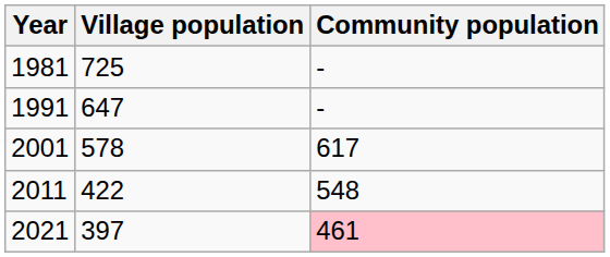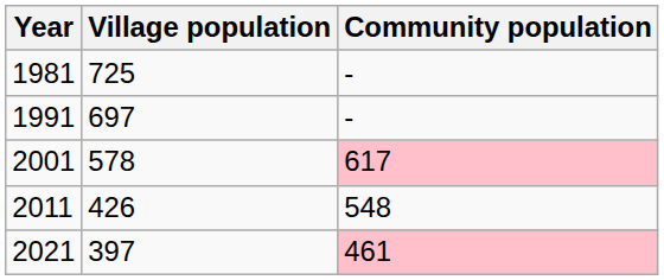 <table class="wikitable">
 <tr>
 <th>Year</th>
 <th>Village population</th>
 <th>Community population</th>
 </tr>
 <tr>
 <td>1981</td>
 <td>725</td>
 <td>-</td>
 </tr>
 <tr>
 <td>1991</td>
-<td>647</td>
+<td>697</td>
 <td>-</td>
 </tr>
 <tr>
 <td>2001</td>
 <td>578</td>
-<td>617</td>
+<td style="background: pink;">617</td>
 </tr>
 <tr>
 <td>2011</td>
-<td>422</td>
+<td>426</td>
 <td>548</td>
 </tr>
 <tr>
 <td>2021</td>
 <td>397</td>
 <td style="background: pink;">461</td>
 </tr>
 </table>
